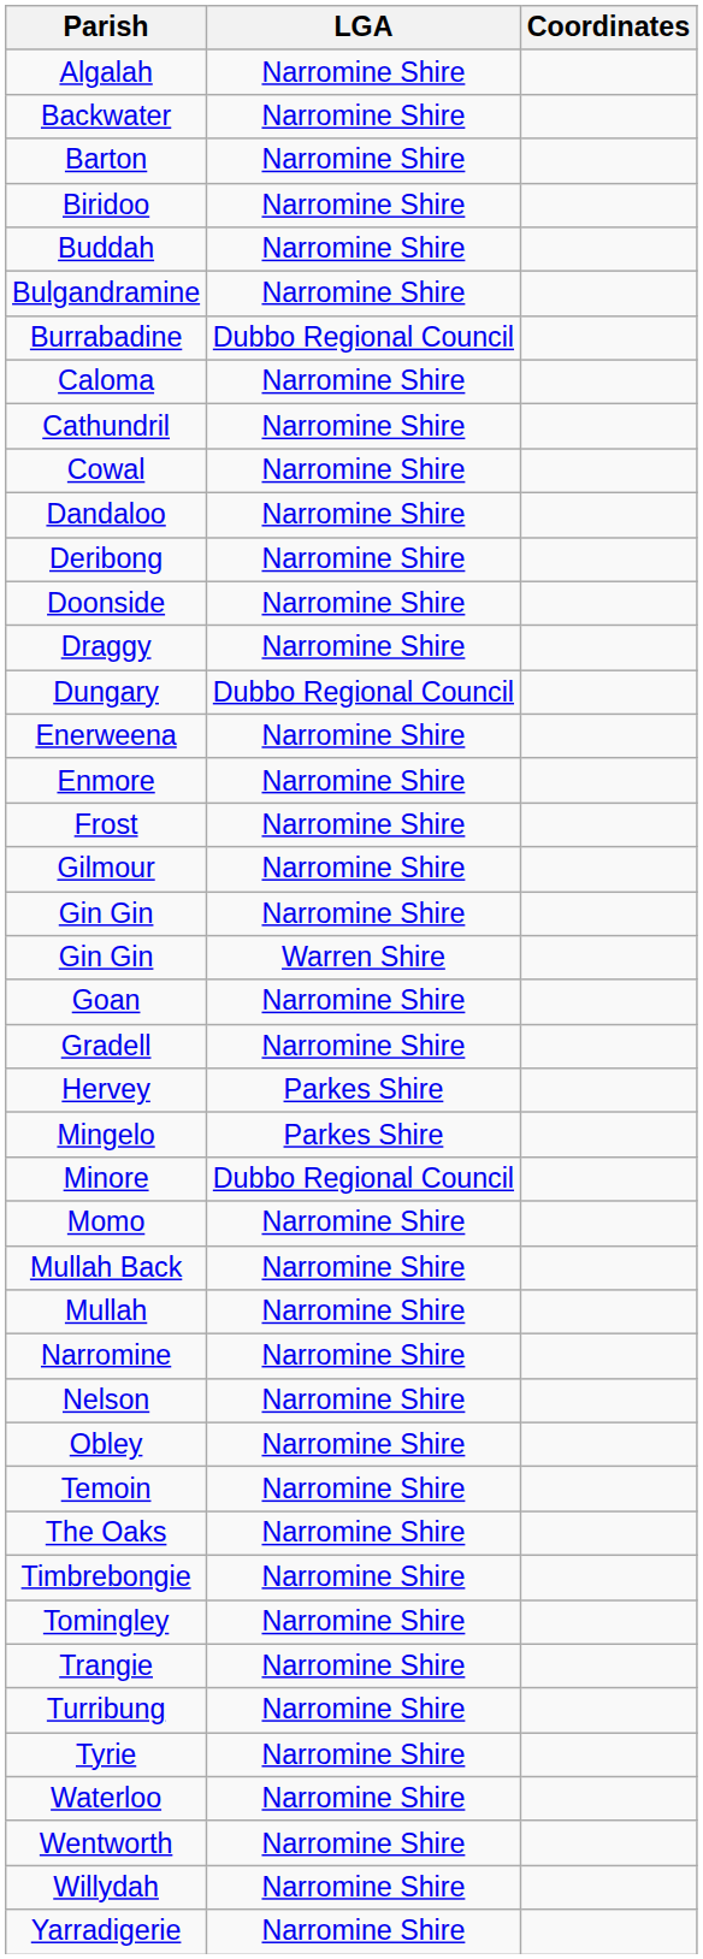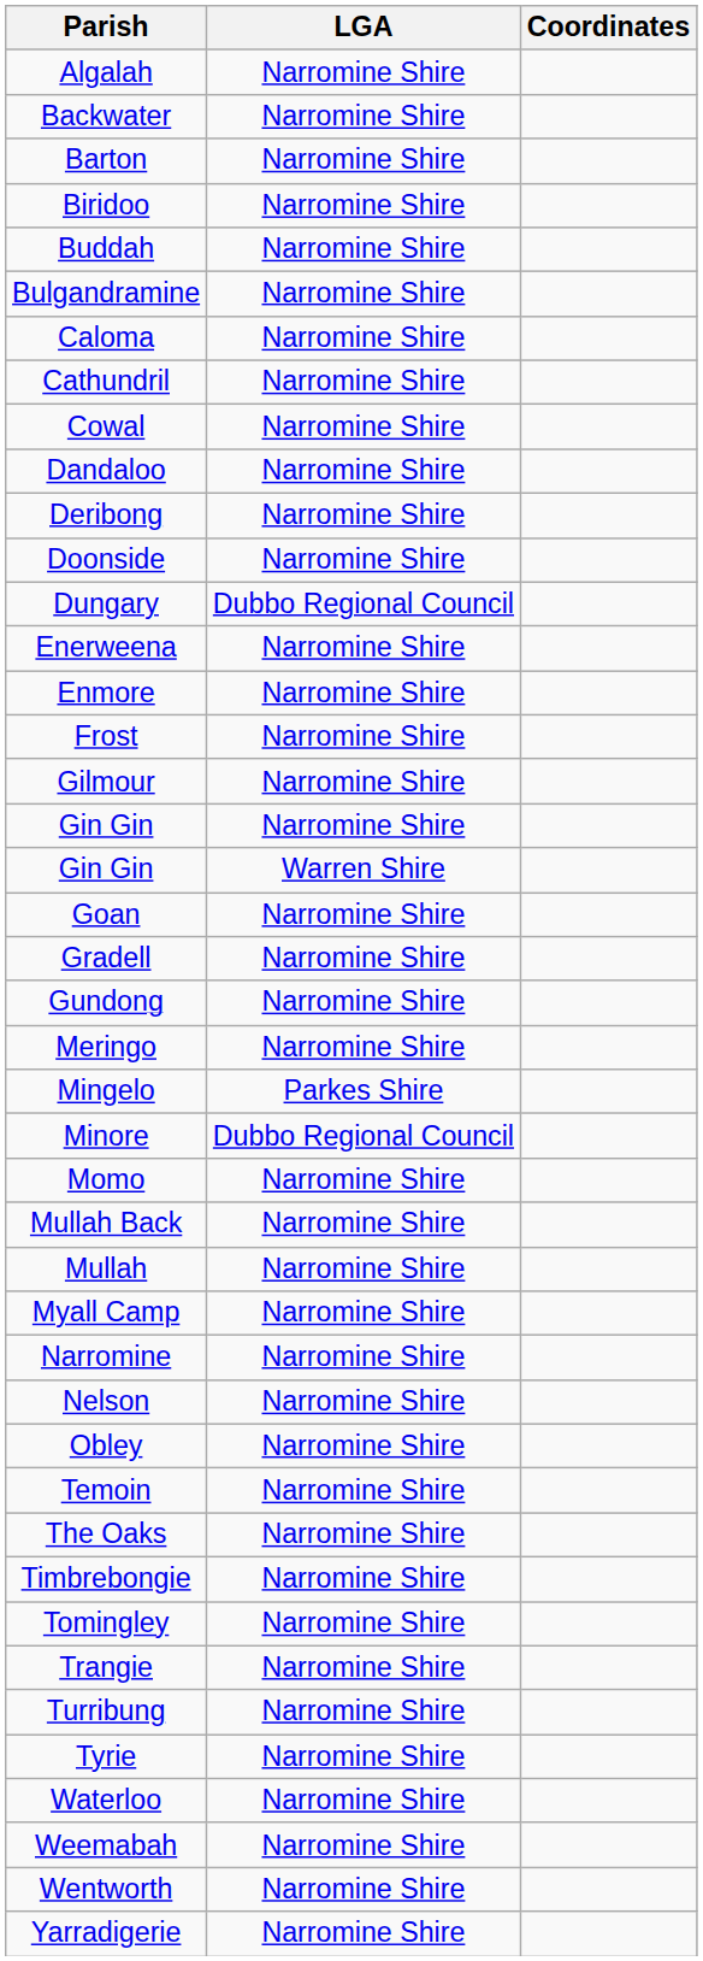 <table class="wikitable" style="text-align:center">
 <tr>
 <th>Parish</th>
 <th>LGA</th>
 <th>Coordinates</th>
 </tr>
 <tr>
 <td><a href='#'>Algalah</a></td>
 <td><a href='#'>Narromine Shire</a></td>
 <td></td>
 </tr>
 <tr>
 <td><a href='#'>Backwater</a></td>
 <td><a href='#'>Narromine Shire</a></td>
 <td></td>
 </tr>
 <tr>
 <td><a href='#'>Barton</a></td>
 <td><a href='#'>Narromine Shire</a></td>
 <td></td>
 </tr>
 <tr>
 <td><a href='#'>Biridoo</a></td>
 <td><a href='#'>Narromine Shire</a></td>
 <td></td>
 </tr>
 <tr>
 <td><a href='#'>Buddah</a></td>
 <td><a href='#'>Narromine Shire</a></td>
 <td></td>
 </tr>
 <tr>
 <td><a href='#'>Bulgandramine</a></td>
 <td><a href='#'>Narromine Shire</a></td>
 <td></td>
 </tr>
 <tr>
-<td><a href='#'>Burrabadine</a></td>
-<td><a href='#'>Dubbo Regional Council</a></td>
-<td></td>
-</tr>
-<tr>
 <td><a href='#'>Caloma</a></td>
 <td><a href='#'>Narromine Shire</a></td>
 <td></td>
 </tr>
 <tr>
 <td><a href='#'>Cathundril</a></td>
 <td><a href='#'>Narromine Shire</a></td>
 <td></td>
 </tr>
 <tr>
 <td><a href='#'>Cowal</a></td>
 <td><a href='#'>Narromine Shire</a></td>
 <td></td>
 </tr>
 <tr>
 <td><a href='#'>Dandaloo</a></td>
 <td><a href='#'>Narromine Shire</a></td>
 <td></td>
 </tr>
 <tr>
 <td><a href='#'>Deribong</a></td>
 <td><a href='#'>Narromine Shire</a></td>
 <td></td>
 </tr>
 <tr>
 <td><a href='#'>Doonside</a></td>
-<td><a href='#'>Narromine Shire</a></td>
-<td></td>
-</tr>
-<tr>
-<td><a href='#'>Draggy</a></td>
 <td><a href='#'>Narromine Shire</a></td>
 <td></td>
 </tr>
 <tr>
 <td><a href='#'>Dungary</a></td>
 <td><a href='#'>Dubbo Regional Council</a></td>
 <td></td>
 </tr>
 <tr>
 <td><a href='#'>Enerweena</a></td>
 <td><a href='#'>Narromine Shire</a></td>
 <td></td>
 </tr>
 <tr>
 <td><a href='#'>Enmore</a></td>
 <td><a href='#'>Narromine Shire</a></td>
 <td></td>
 </tr>
 <tr>
 <td><a href='#'>Frost</a></td>
 <td><a href='#'>Narromine Shire</a></td>
 <td></td>
 </tr>
 <tr>
 <td><a href='#'>Gilmour</a></td>
 <td><a href='#'>Narromine Shire</a></td>
 <td></td>
 </tr>
 <tr>
 <td><a href='#'>Gin Gin</a></td>
 <td><a href='#'>Narromine Shire</a></td>
 <td></td>
 </tr>
 <tr>
 <td><a href='#'>Gin Gin</a></td>
 <td><a href='#'>Warren Shire</a></td>
 <td></td>
 </tr>
 <tr>
 <td><a href='#'>Goan</a></td>
 <td><a href='#'>Narromine Shire</a></td>
 <td></td>
 </tr>
 <tr>
 <td><a href='#'>Gradell</a></td>
 <td><a href='#'>Narromine Shire</a></td>
 <td></td>
 </tr>
 <tr>
-<td><a href='#'>Hervey</a></td>
-<td><a href='#'>Parkes Shire</a></td>
+<td><a href='#'>Gundong</a></td>
+<td><a href='#'>Narromine Shire</a></td>
+<td></td>
+</tr>
+<tr>
+<td><a href='#'>Meringo</a></td>
+<td><a href='#'>Narromine Shire</a></td>
 <td></td>
 </tr>
 <tr>
 <td><a href='#'>Mingelo</a></td>
 <td><a href='#'>Parkes Shire</a></td>
 <td></td>
 </tr>
 <tr>
 <td><a href='#'>Minore</a></td>
 <td><a href='#'>Dubbo Regional Council</a></td>
 <td></td>
 </tr>
 <tr>
 <td><a href='#'>Momo</a></td>
 <td><a href='#'>Narromine Shire</a></td>
 <td></td>
 </tr>
 <tr>
 <td><a href='#'>Mullah Back</a></td>
 <td><a href='#'>Narromine Shire</a></td>
 <td></td>
 </tr>
 <tr>
 <td><a href='#'>Mullah</a></td>
+<td><a href='#'>Narromine Shire</a></td>
+<td></td>
+</tr>
+<tr>
+<td><a href='#'>Myall Camp</a></td>
 <td><a href='#'>Narromine Shire</a></td>
 <td></td>
 </tr>
 <tr>
 <td><a href='#'>Narromine</a></td>
 <td><a href='#'>Narromine Shire</a></td>
 <td></td>
 </tr>
 <tr>
 <td><a href='#'>Nelson</a></td>
 <td><a href='#'>Narromine Shire</a></td>
 <td></td>
 </tr>
 <tr>
 <td><a href='#'>Obley</a></td>
 <td><a href='#'>Narromine Shire</a></td>
 <td></td>
 </tr>
 <tr>
 <td><a href='#'>Temoin</a></td>
 <td><a href='#'>Narromine Shire</a></td>
 <td></td>
 </tr>
 <tr>
 <td><a href='#'>The Oaks</a></td>
 <td><a href='#'>Narromine Shire</a></td>
 <td></td>
 </tr>
 <tr>
 <td><a href='#'>Timbrebongie</a></td>
 <td><a href='#'>Narromine Shire</a></td>
 <td></td>
 </tr>
 <tr>
 <td><a href='#'>Tomingley</a></td>
 <td><a href='#'>Narromine Shire</a></td>
 <td></td>
 </tr>
 <tr>
 <td><a href='#'>Trangie</a></td>
 <td><a href='#'>Narromine Shire</a></td>
 <td></td>
 </tr>
 <tr>
 <td><a href='#'>Turribung</a></td>
 <td><a href='#'>Narromine Shire</a></td>
 <td></td>
 </tr>
 <tr>
 <td><a href='#'>Tyrie</a></td>
 <td><a href='#'>Narromine Shire</a></td>
 <td></td>
 </tr>
 <tr>
 <td><a href='#'>Waterloo</a></td>
 <td><a href='#'>Narromine Shire</a></td>
 <td></td>
 </tr>
 <tr>
-<td><a href='#'>Wentworth</a></td>
+<td><a href='#'>Weemabah</a></td>
 <td><a href='#'>Narromine Shire</a></td>
 <td></td>
 </tr>
 <tr>
-<td><a href='#'>Willydah</a></td>
+<td><a href='#'>Wentworth</a></td>
 <td><a href='#'>Narromine Shire</a></td>
 <td></td>
 </tr>
 <tr>
 <td><a href='#'>Yarradigerie</a></td>
 <td><a href='#'>Narromine Shire</a></td>
 <td></td>
 </tr>
 </table>
